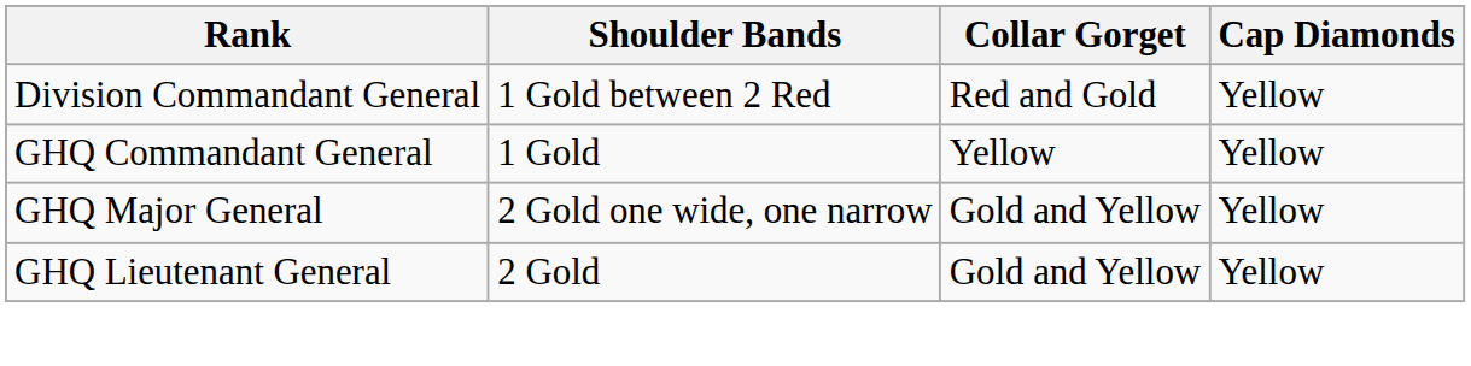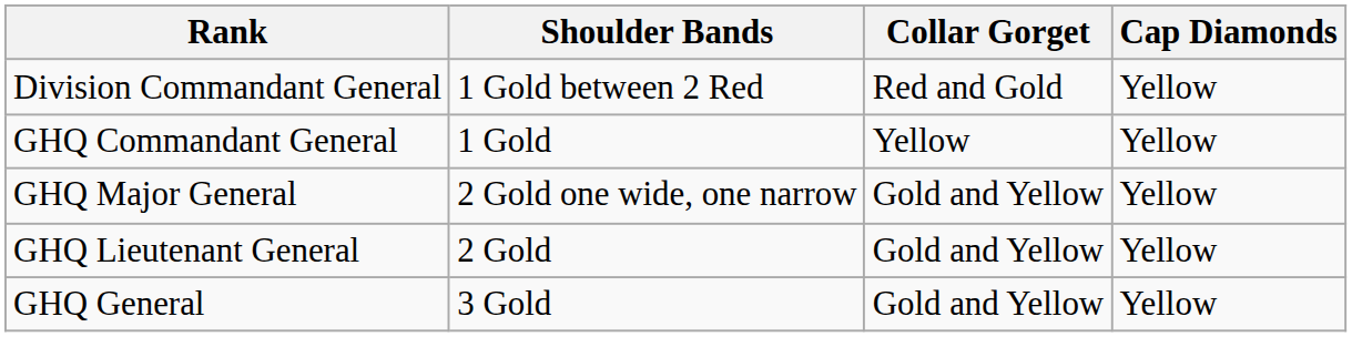 <table class="wikitable">
 <tr>
 <th>Rank</th>
 <th>Shoulder Bands</th>
 <th>Collar Gorget</th>
 <th>Cap Diamonds</th>
 </tr>
 <tr>
 <td>Division Commandant General</td>
 <td>1 Gold between 2 Red</td>
 <td>Red and Gold</td>
 <td>Yellow</td>
 </tr>
 <tr>
 <td>GHQ Commandant General</td>
 <td>1 Gold</td>
 <td>Yellow</td>
 <td>Yellow</td>
 </tr>
 <tr>
 <td>GHQ Major General</td>
 <td>2 Gold one wide, one narrow</td>
 <td>Gold and Yellow</td>
 <td>Yellow</td>
 </tr>
 <tr>
 <td>GHQ Lieutenant General</td>
 <td>2 Gold</td>
 <td>Gold and Yellow</td>
 <td>Yellow</td>
 </tr>
+<tr>
+<td>GHQ General</td>
+<td>3 Gold</td>
+<td>Gold and Yellow</td>
+<td>Yellow</td>
+</tr>
 </table>
